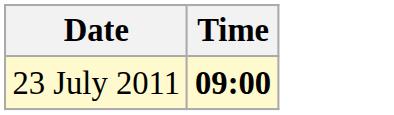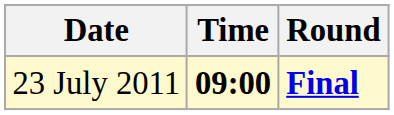 <table class="wikitable">
 <tr>
 <th>Date</th>
 <th>Time</th>
+<th>Round</th>
 </tr>
 <tr style=background:lemonchiffon>
 <td>23 July 2011</td>
 <td><strong>09:00</strong></td>
+<td><strong><a href='#'>Final</a></strong></td>
 </tr>
 </table>
